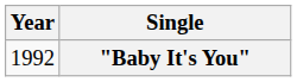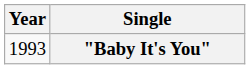 <table class="wikitable plainrowheaders" style="text-align:center;">
 <tr>
 <th>Year</th>
 <th style="width:10em;">Single</th>
 </tr>
 <tr>
-<td>1992</td>
+<td>1993</td>
 <th scope="row">"Baby It's You"</th>
 </tr>
 </table>
